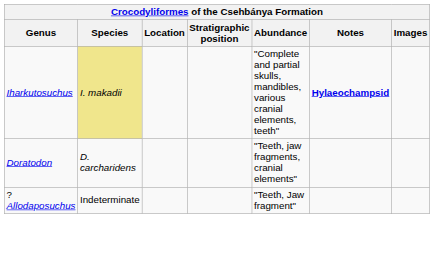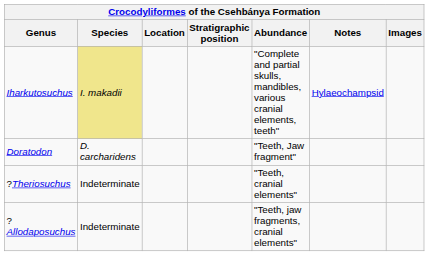 <table class="wikitable" align="center">
 <tr>
 <th colspan="7" align="center"><strong><a href='#'>Crocodyliformes</a> of the Csehbánya Formation</strong></th>
 </tr>
 <tr>
 <th>Genus</th>
 <th>Species</th>
 <th>Location</th>
 <th>Stratigraphic position</th>
 <th>Abundance</th>
 <th>Notes</th>
 <th>Images</th>
 </tr>
 <tr>
 <td><em><a href='#'>Iharkutosuchus</a></em></td>
 <td style="background: khaki;"><em>I. makadii</em></td>
 <td></td>
 <td></td>
 <td>"Complete and partial skulls, mandibles, various cranial elements, teeth"</td>
-<td><strong><a href='#'>Hylaeochampsid</a></strong></td>
+<td><a href='#'>Hylaeochampsid</a></td>
 <td></td>
 </tr>
 <tr>
 <td><em><a href='#'>Doratodon</a></em></td>
 <td><em>D. carcharidens</em></td>
 <td></td>
 <td></td>
-<td>"Teeth, jaw fragments, cranial elements"</td>
+<td>"Teeth, Jaw fragment"</td>
+<td></td>
+<td></td>
+</tr>
+<tr>
+<td>?<em><a href='#'>Theriosuchus</a></em></td>
+<td>Indeterminate</td>
+<td></td>
+<td></td>
+<td>"Teeth, cranial elements"</td>
 <td></td>
 <td></td>
 </tr>
 <tr>
 <td>?<em><a href='#'>Allodaposuchus</a></em></td>
 <td>Indeterminate</td>
 <td></td>
 <td></td>
-<td>"Teeth, Jaw fragment"</td>
+<td>"Teeth, jaw fragments, cranial elements"</td>
 <td></td>
 <td></td>
 </tr>
 </table>
